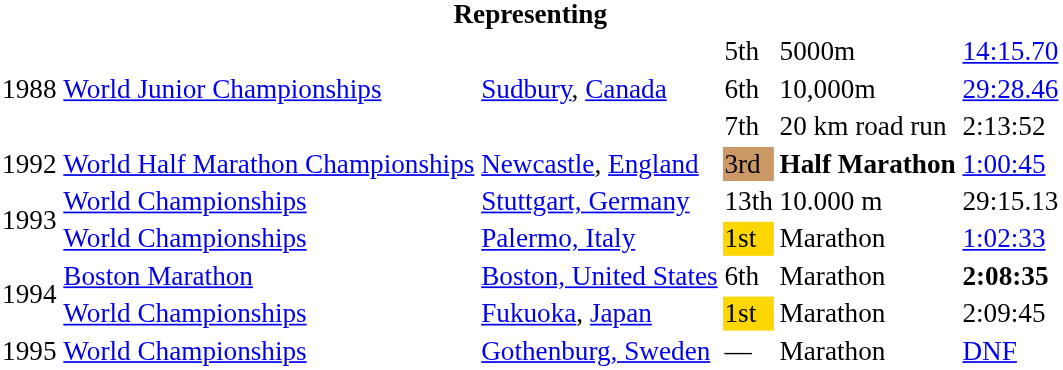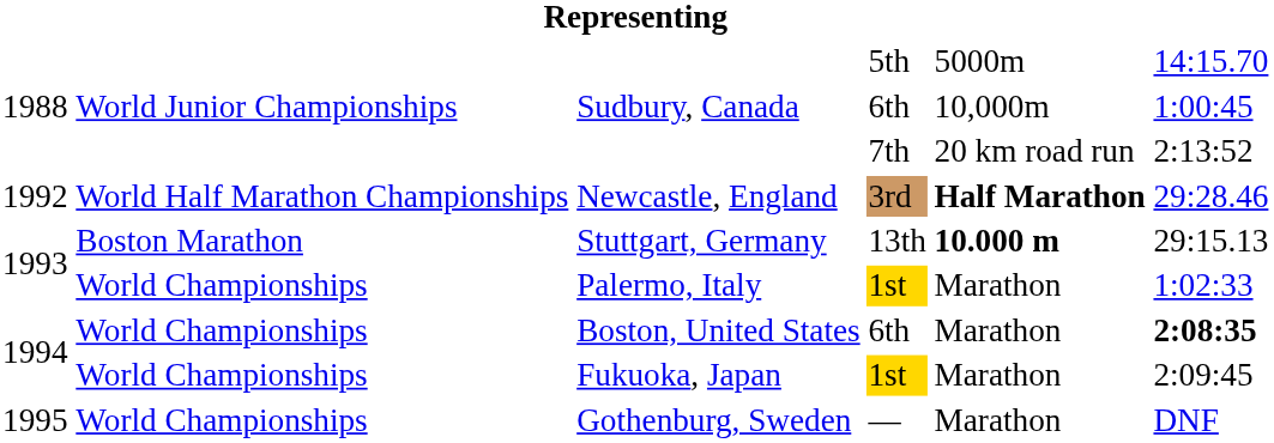 <table>
 <tr>
 <th colspan="6">Representing </th>
 </tr>
 <tr>
 <td rowspan=3>1988</td>
 <td rowspan=3><a href='#'>World Junior Championships</a></td>
 <td rowspan=3><a href='#'>Sudbury</a>, <a href='#'>Canada</a></td>
 <td>5th</td>
 <td>5000m</td>
 <td><a href='#'>14:15.70</a></td>
 </tr>
 <tr>
 <td>6th</td>
 <td>10,000m</td>
-<td><a href='#'>29:28.46</a></td>
+<td><a href='#'>1:00:45</a></td>
 </tr>
 <tr>
 <td>7th</td>
 <td>20 km road run</td>
 <td>2:13:52</td>
 </tr>
 <tr>
 <td>1992</td>
 <td><a href='#'>World Half Marathon Championships</a></td>
 <td><a href='#'>Newcastle</a>, <a href='#'>England</a></td>
 <td bgcolor=cc9966>3rd</td>
 <td><strong>Half Marathon</strong></td>
-<td><a href='#'>1:00:45</a></td>
+<td><a href='#'>29:28.46</a></td>
 </tr>
 <tr>
 <td rowspan=2>1993</td>
-<td><a href='#'>World Championships</a></td>
+<td><a href='#'>Boston Marathon</a></td>
 <td><a href='#'>Stuttgart, Germany</a></td>
 <td>13th</td>
-<td>10.000 m</td>
+<td><strong>10.000 m</strong></td>
 <td>29:15.13</td>
 </tr>
 <tr>
 <td><a href='#'>World Championships</a></td>
 <td><a href='#'>Palermo, Italy</a></td>
 <td bgcolor="gold">1st</td>
 <td>Marathon</td>
 <td><a href='#'>1:02:33</a></td>
 </tr>
 <tr>
 <td rowspan=2>1994</td>
-<td><a href='#'>Boston Marathon</a></td>
+<td><a href='#'>World Championships</a></td>
 <td><a href='#'>Boston, United States</a></td>
 <td>6th</td>
 <td>Marathon</td>
 <td><strong>2:08:35</strong></td>
 </tr>
 <tr>
 <td><a href='#'>World Championships</a></td>
 <td><a href='#'>Fukuoka</a>, <a href='#'>Japan</a></td>
 <td bgcolor=gold>1st</td>
 <td>Marathon</td>
 <td>2:09:45</td>
 </tr>
 <tr>
 <td>1995</td>
 <td><a href='#'>World Championships</a></td>
 <td><a href='#'>Gothenburg, Sweden</a></td>
 <td>—</td>
 <td>Marathon</td>
 <td><a href='#'>DNF</a></td>
 </tr>
 </table>
